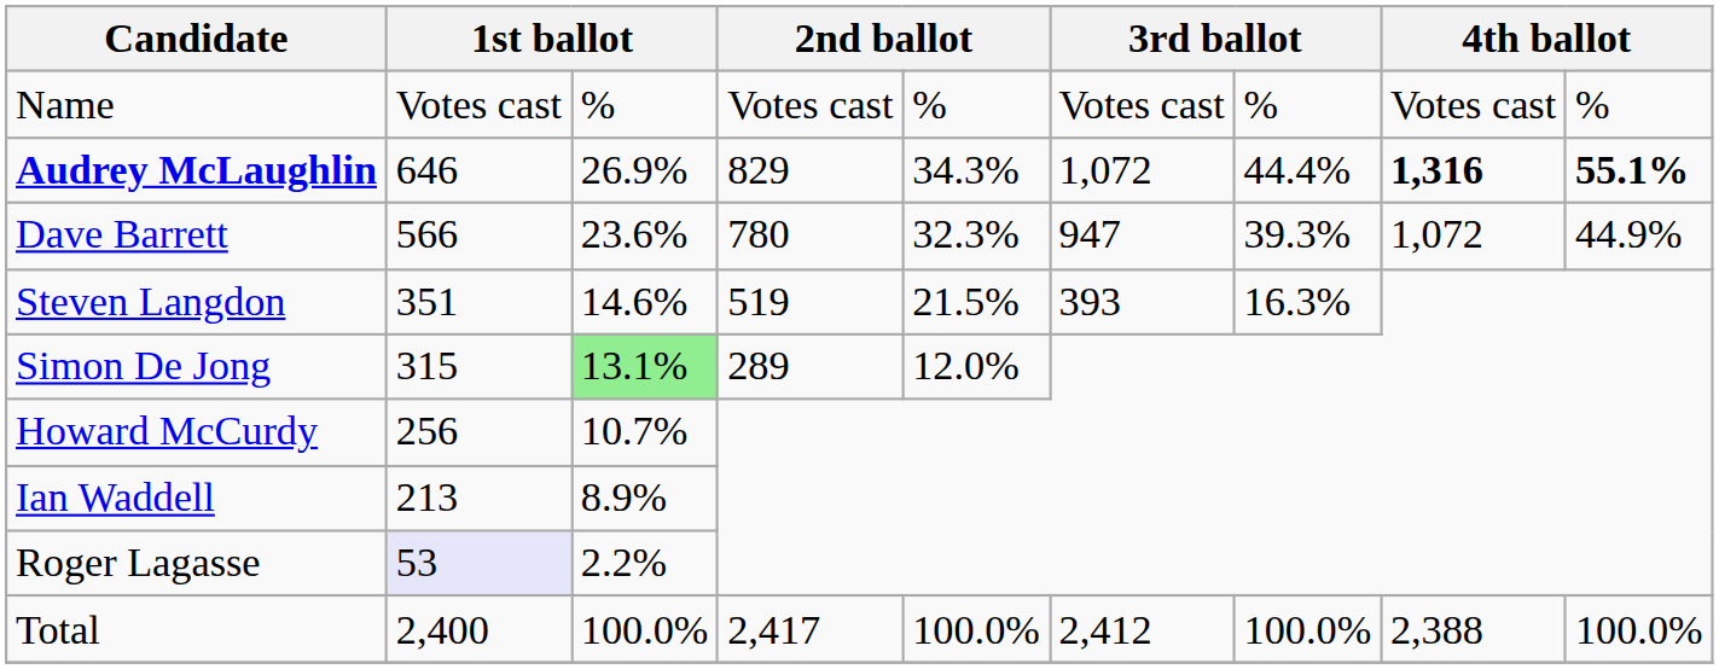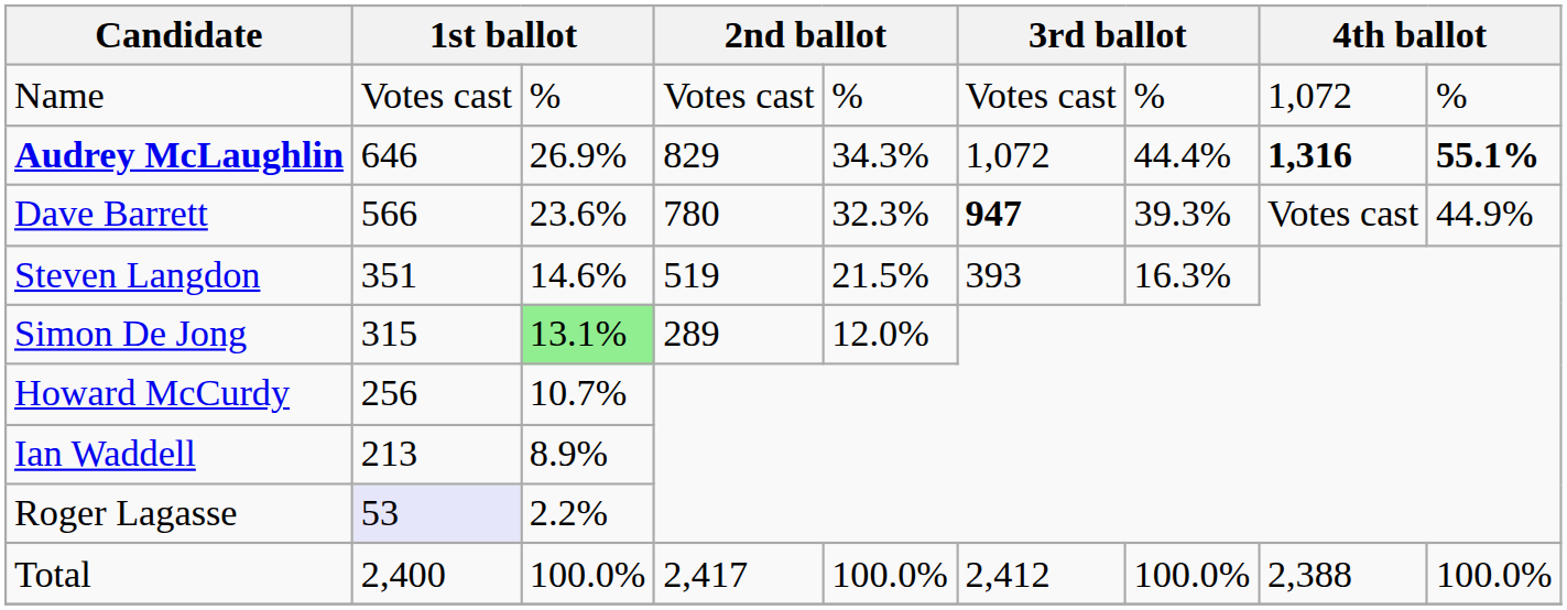 <table class="wikitable">
 <tr>
 <th colspan = "1">Candidate</th>
 <th colspan = "2">1st ballot</th>
 <th colspan = "2">2nd ballot</th>
 <th colspan = "2">3rd ballot</th>
 <th colspan = "2">4th ballot</th>
 </tr>
 <tr>
 <td>Name</td>
 <td>Votes cast</td>
 <td>%</td>
 <td>Votes cast</td>
 <td>%</td>
 <td>Votes cast</td>
 <td>%</td>
-<td>Votes cast</td>
+<td>1,072</td>
 <td>%</td>
 </tr>
 <tr>
 <td><strong><a href='#'>Audrey McLaughlin</a></strong></td>
 <td>646</td>
 <td>26.9%</td>
 <td>829</td>
 <td>34.3%</td>
 <td>1,072</td>
 <td>44.4%</td>
 <td><strong>1,316</strong></td>
 <td><strong>55.1%</strong></td>
 </tr>
 <tr>
 <td><a href='#'>Dave Barrett</a></td>
 <td>566</td>
 <td>23.6%</td>
 <td>780</td>
 <td>32.3%</td>
-<td>947</td>
+<td><strong>947</strong></td>
 <td>39.3%</td>
-<td>1,072</td>
+<td>Votes cast</td>
 <td>44.9%</td>
 </tr>
 <tr>
 <td><a href='#'>Steven Langdon</a></td>
 <td>351</td>
 <td>14.6%</td>
 <td>519</td>
 <td>21.5%</td>
 <td>393</td>
 <td>16.3%</td>
 </tr>
 <tr>
 <td><a href='#'>Simon De Jong</a></td>
 <td>315</td>
 <td style="background: lightgreen;">13.1%</td>
 <td>289</td>
 <td>12.0%</td>
 </tr>
 <tr>
 <td><a href='#'>Howard McCurdy</a></td>
 <td>256</td>
 <td>10.7%</td>
 </tr>
 <tr>
 <td><a href='#'>Ian Waddell</a></td>
 <td>213</td>
 <td>8.9%</td>
 </tr>
 <tr>
 <td>Roger Lagasse</td>
 <td style="background: lavender;">53</td>
 <td>2.2%</td>
 </tr>
 <tr>
 <td>Total</td>
 <td>2,400</td>
 <td>100.0%</td>
 <td>2,417</td>
 <td>100.0%</td>
 <td>2,412</td>
 <td>100.0%</td>
 <td>2,388</td>
 <td>100.0%</td>
 </tr>
 <tr>
 </tr>
 </table>
